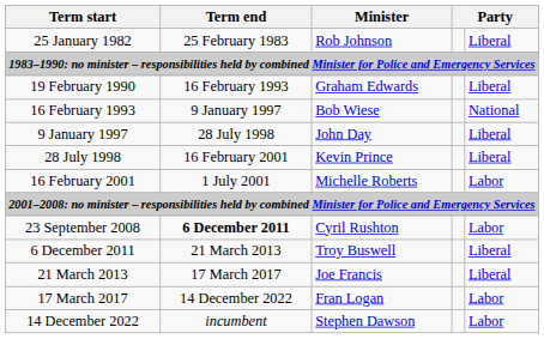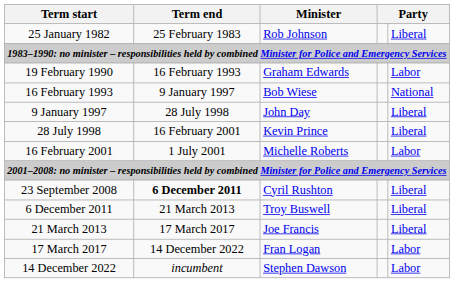 <table class="wikitable">
 <tr>
 <th>Term start</th>
 <th>Term end</th>
 <th>Minister</th>
 <th colspan="2">Party</th>
 </tr>
 <tr>
 <td align=center>25 January 1982</td>
 <td align=center>25 February 1983</td>
 <td><a href='#'>Rob Johnson</a></td>
 <td> </td>
 <td><a href='#'>Liberal</a></td>
 </tr>
 <tr>
 <th colspan=5 style="background: #cccccc;"><small><strong><em>1983–1990: no minister – responsibilities held by combined <a href='#'>Minister for Police and Emergency Services</a></em></strong></small></th>
 </tr>
 <tr>
 <td align=center>19 February 1990</td>
 <td align=center>16 February 1993</td>
 <td><a href='#'>Graham Edwards</a></td>
 <td> </td>
-<td><a href='#'>Liberal</a></td>
+<td><a href='#'>Labor</a></td>
 </tr>
 <tr>
 <td align=center>16 February 1993</td>
 <td align=center>9 January 1997</td>
 <td><a href='#'>Bob Wiese</a></td>
 <td> </td>
 <td><a href='#'>National</a></td>
 </tr>
 <tr>
 <td align=center>9 January 1997</td>
 <td align=center>28 July 1998</td>
 <td><a href='#'>John Day</a></td>
 <td> </td>
 <td><a href='#'>Liberal</a></td>
 </tr>
 <tr>
 <td align=center>28 July 1998</td>
 <td align=center>16 February 2001</td>
 <td><a href='#'>Kevin Prince</a></td>
 <td> </td>
 <td><a href='#'>Liberal</a></td>
 </tr>
 <tr>
 <td align=center>16 February 2001</td>
 <td align=center>1 July 2001</td>
 <td><a href='#'>Michelle Roberts</a></td>
 <td> </td>
 <td><a href='#'>Labor</a></td>
 </tr>
 <tr>
 <th colspan=5 style="background: #cccccc;"><small><strong><em>2001–2008: no minister – responsibilities held by combined <a href='#'>Minister for Police and Emergency Services</a></em></strong></small></th>
 </tr>
 <tr>
 <td align=center>23 September 2008</td>
 <td align=center><strong>6 December 2011</strong></td>
 <td><a href='#'>Cyril Rushton</a></td>
 <td> </td>
-<td><a href='#'>Labor</a></td>
+<td><a href='#'>Liberal</a></td>
 </tr>
 <tr>
 <td align=center>6 December 2011</td>
 <td align=center>21 March 2013</td>
 <td><a href='#'>Troy Buswell</a></td>
 <td> </td>
 <td><a href='#'>Liberal</a></td>
 </tr>
 <tr>
 <td align=center>21 March 2013</td>
 <td align=center>17 March 2017</td>
 <td><a href='#'>Joe Francis</a></td>
 <td> </td>
 <td><a href='#'>Liberal</a></td>
 </tr>
 <tr>
 <td align=center>17 March 2017</td>
 <td align=center>14 December 2022</td>
 <td><a href='#'>Fran Logan</a></td>
 <td> </td>
 <td><a href='#'>Labor</a></td>
 </tr>
 <tr>
 <td align=center>14 December 2022</td>
 <td align=center><em>incumbent</em></td>
 <td><a href='#'>Stephen Dawson</a></td>
 <td> </td>
 <td><a href='#'>Labor</a></td>
 </tr>
 </table>
